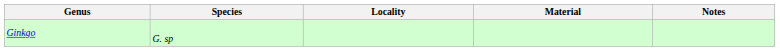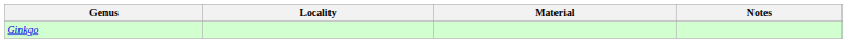 <table class="wikitable" align="center" width="100%">
 <tr>
 <th>Genus</th>
-<th>Species</th>
 <th>Locality</th>
 <th>Material</th>
 <th>Notes</th>
 </tr>
 <tr>
 <td style="background:#D1FFCF;"><em><a href='#'>Ginkgo</a></em></td>
-<td style="background:#D1FFCF;"><br><em>G. sp</em></td>
 <td style="background:#D1FFCF;"></td>
 <td style="background:#D1FFCF;"></td>
 <td style="background:#D1FFCF;"></td>
 </tr>
 </table>
